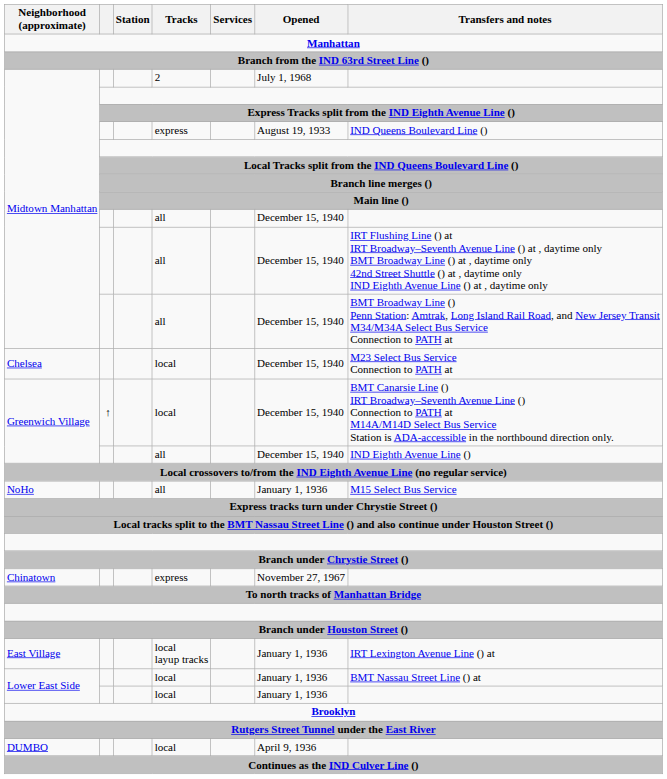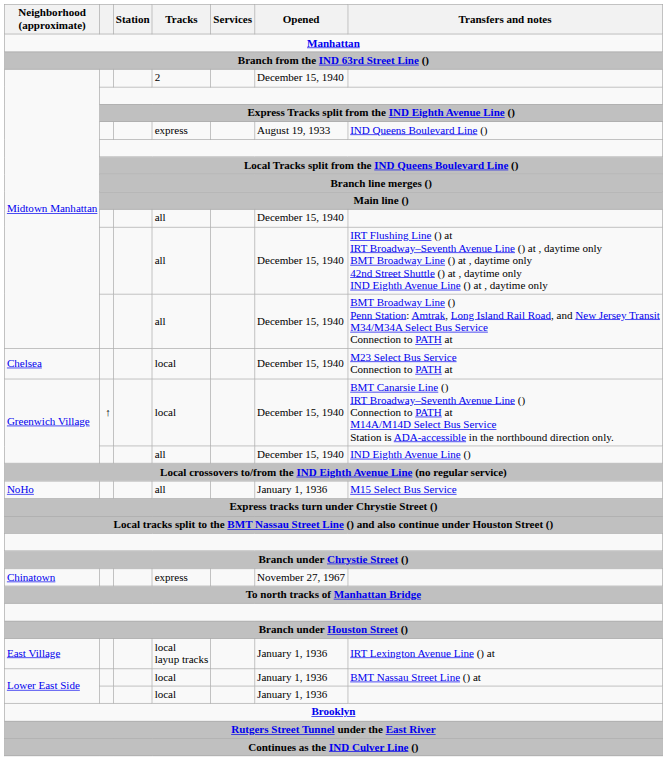 <table class="wikitable">
 <tr>
 <th>Neighborhood<br>(approximate)</th>
 <th></th>
 <th>Station</th>
 <th>Tracks</th>
 <th>Services</th>
 <th>Opened</th>
 <th>Transfers and notes</th>
 </tr>
 <tr>
 <td align=center colspan=7><strong><a href='#'>Manhattan</a></strong></td>
 </tr>
 <tr>
 <th colspan=7 style="background-color: silver;">Branch from the <a href='#'>IND 63rd Street Line</a> ()</th>
 </tr>
 <tr>
 <td rowspan=11><a href='#'>Midtown Manhattan</a></td>
 <td></td>
 <td></td>
 <td>2</td>
 <td></td>
-<td>July 1, 1968</td>
+<td>December 15, 1940</td>
 <td></td>
 </tr>
 <tr>
 <td colspan=6> </td>
 </tr>
 <tr>
 <th colspan=6 style="background-color: silver;">Express Tracks split from the <a href='#'>IND Eighth Avenue Line</a> ()</th>
 </tr>
 <tr>
 <td></td>
 <td></td>
 <td>express</td>
 <td></td>
 <td>August 19, 1933</td>
 <td><a href='#'>IND Queens Boulevard Line</a> ()</td>
 </tr>
 <tr>
 <td colspan=6> </td>
 </tr>
 <tr>
 <th colspan=6 style="background-color: silver;">Local Tracks split from the <a href='#'>IND Queens Boulevard Line</a> ()</th>
 </tr>
 <tr>
 <th colspan=6 style="background-color: silver;">Branch line merges ()</th>
 </tr>
 <tr>
 <th colspan=6 style="background-color: silver;">Main line ()</th>
 </tr>
 <tr>
 <td></td>
 <td></td>
 <td>all</td>
 <td></td>
 <td>December 15, 1940</td>
 <td></td>
 </tr>
 <tr>
 <td></td>
 <td></td>
 <td>all</td>
 <td></td>
 <td>December 15, 1940</td>
 <td><a href='#'>IRT Flushing Line</a> () at <br><a href='#'>IRT Broadway–Seventh Avenue Line</a> () at , daytime only<br><a href='#'>BMT Broadway Line</a> () at , daytime only<br><a href='#'>42nd Street Shuttle</a> () at , daytime only<br><a href='#'>IND Eighth Avenue Line</a> () at , daytime only</td>
 </tr>
 <tr>
 <td></td>
 <td></td>
 <td>all</td>
 <td></td>
 <td>December 15, 1940</td>
 <td><a href='#'>BMT Broadway Line</a> ()<br><a href='#'>Penn Station</a>: <a href='#'>Amtrak</a>, <a href='#'>Long Island Rail Road</a>, and <a href='#'>New Jersey Transit</a><br><a href='#'>M34/M34A Select Bus Service</a><br>Connection to <a href='#'>PATH</a> at </td>
 </tr>
 <tr>
 <td><a href='#'>Chelsea</a></td>
 <td></td>
 <td></td>
 <td>local</td>
 <td></td>
 <td>December 15, 1940</td>
 <td><a href='#'>M23 Select Bus Service</a><br>Connection to <a href='#'>PATH</a> at </td>
 </tr>
 <tr>
 <td rowspan=2><a href='#'>Greenwich Village</a></td>
 <td> ↑</td>
 <td></td>
 <td>local</td>
 <td></td>
 <td>December 15, 1940</td>
 <td><a href='#'>BMT Canarsie Line</a> ()<br><a href='#'>IRT Broadway–Seventh Avenue Line</a> ()<br>Connection to <a href='#'>PATH</a> at <br><a href='#'>M14A/M14D Select Bus Service</a><br>Station is <a href='#'>ADA-accessible</a> in the northbound direction only.</td>
 </tr>
 <tr>
 <td></td>
 <td></td>
 <td>all</td>
 <td></td>
 <td>December 15, 1940</td>
 <td><a href='#'>IND Eighth Avenue Line</a> ()</td>
 </tr>
 <tr>
 <th colspan=7 style="background-color: silver;">Local crossovers to/from the <a href='#'>IND Eighth Avenue Line</a> (no regular service)</th>
 </tr>
 <tr>
 <td rowspan=1><a href='#'>NoHo</a></td>
 <td></td>
 <td></td>
 <td>all</td>
 <td></td>
 <td>January 1, 1936</td>
 <td><a href='#'>M15 Select Bus Service</a></td>
 </tr>
 <tr>
 <th colspan=7 style="background-color: silver;">Express tracks turn under Chrystie Street ()</th>
 </tr>
 <tr>
 <th colspan=7 style="background-color: silver;">Local tracks split to the <a href='#'>BMT Nassau Street Line</a> () and also continue under Houston Street ()</th>
 </tr>
 <tr>
 <td colspan=7> </td>
 </tr>
 <tr>
 <th colspan=7 style="background-color: silver;">Branch under <a href='#'>Chrystie Street</a> ()</th>
 </tr>
 <tr>
 <td rowspan=1><a href='#'>Chinatown</a></td>
 <td></td>
 <td></td>
 <td>express</td>
 <td></td>
 <td>November 27, 1967</td>
 <td></td>
 </tr>
 <tr>
 <th colspan=7 style="background-color: silver;">To north tracks of <a href='#'>Manhattan Bridge</a></th>
 </tr>
 <tr>
 <td colspan=7> </td>
 </tr>
 <tr>
 <th colspan=7 style="background-color: silver;">Branch under <a href='#'>Houston Street</a> ()</th>
 </tr>
 <tr>
 <td rowspan=1><a href='#'>East Village</a></td>
 <td></td>
 <td></td>
 <td>local<br>layup tracks</td>
 <td></td>
 <td>January 1, 1936</td>
 <td><a href='#'>IRT Lexington Avenue Line</a> () at </td>
 </tr>
 <tr>
 <td rowspan=2><a href='#'>Lower East Side</a></td>
 <td></td>
 <td></td>
 <td>local</td>
 <td></td>
 <td>January 1, 1936</td>
 <td><a href='#'>BMT Nassau Street Line</a> () at </td>
 </tr>
 <tr>
 <td></td>
 <td></td>
 <td>local</td>
 <td></td>
 <td>January 1, 1936</td>
 <td></td>
 </tr>
 <tr>
 <td align=center colspan=7><strong><a href='#'>Brooklyn</a></strong></td>
 </tr>
 <tr>
 <th colspan=7 style="background-color: silver;"><a href='#'>Rutgers Street Tunnel</a> under the <a href='#'>East River</a></th>
 </tr>
 <tr>
-<td rowspan=1><a href='#'>DUMBO</a></td>
-<td></td>
-<td></td>
-<td>local</td>
-<td></td>
-<td>April 9, 1936</td>
-<td></td>
-</tr>
-<tr>
 <th colspan=7 style="background-color: silver;">Continues as the <a href='#'>IND Culver Line</a> ()</th>
 </tr>
 </table>
